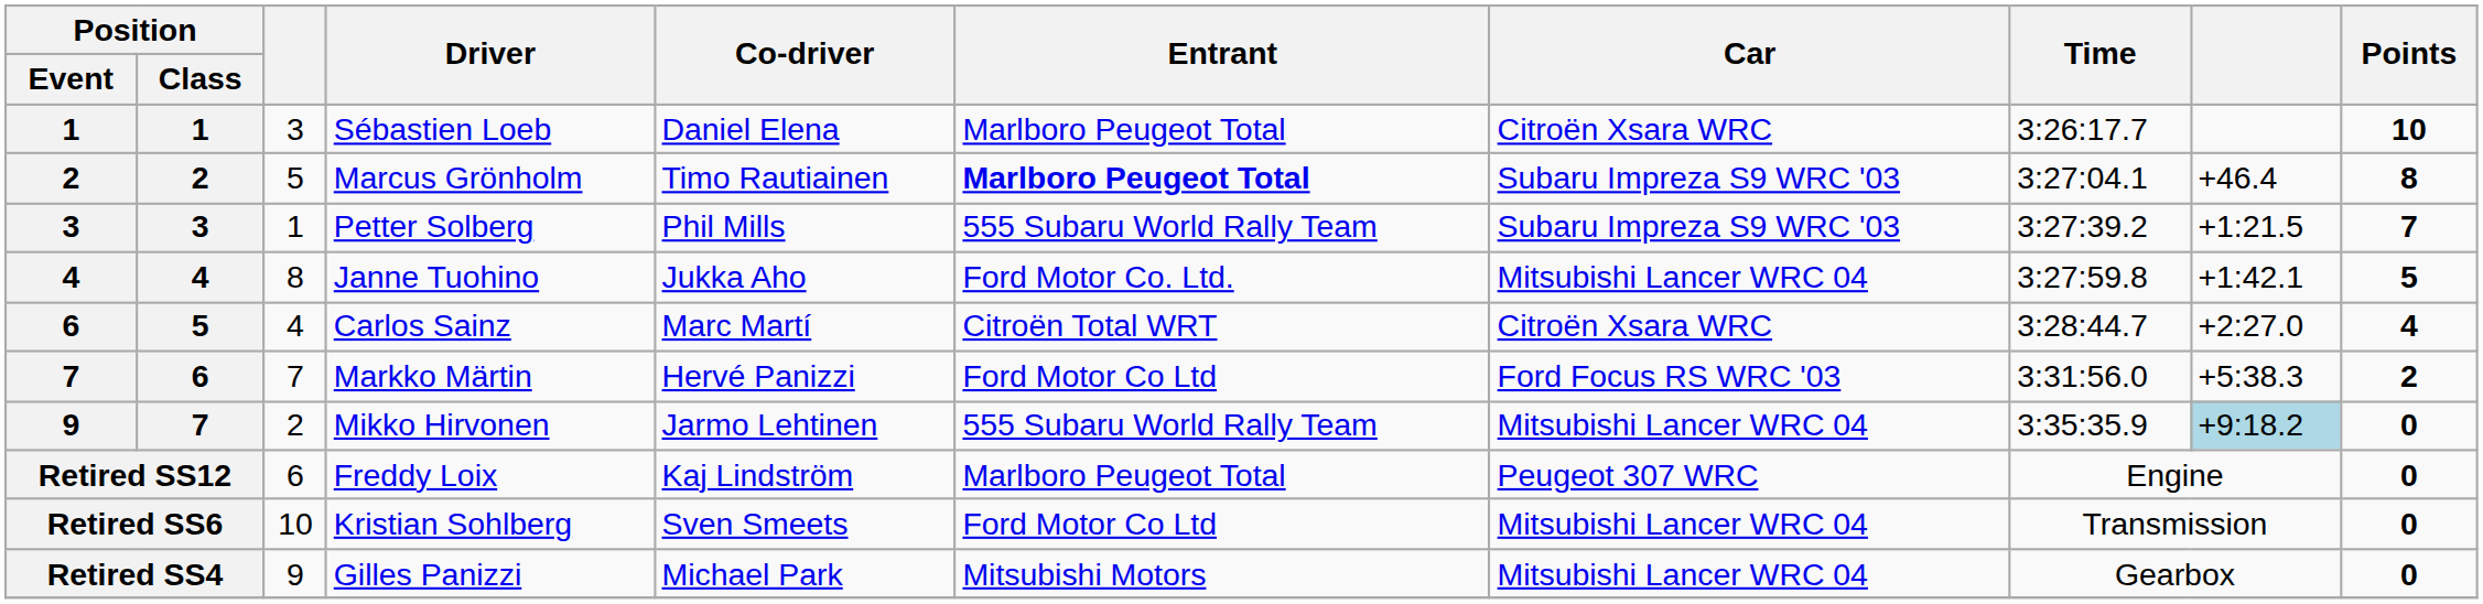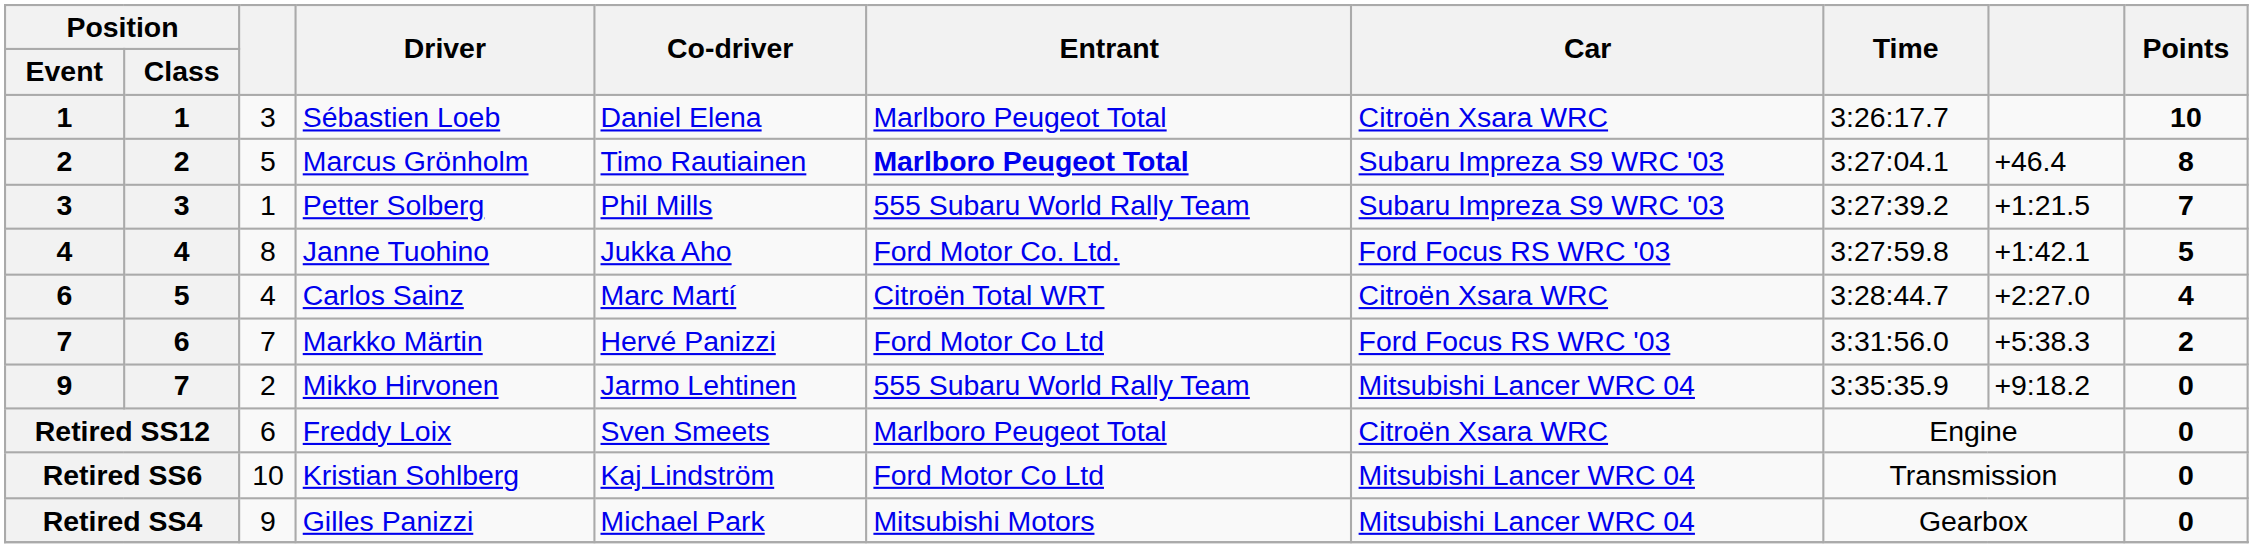 <table class="wikitable" width=85% style="font-size: 85%;">
 <tr>
 <th colspan="2">Position</th>
 <th rowspan="2"></th>
 <th rowspan="2">Driver</th>
 <th rowspan="2">Co-driver</th>
 <th rowspan="2">Entrant</th>
 <th rowspan="2">Car</th>
 <th rowspan="2">Time</th>
 <th rowspan="2"></th>
 <th rowspan="2">Points</th>
 </tr>
 <tr>
 <th>Event</th>
 <th>Class</th>
 </tr>
 <tr>
 <th>1</th>
 <th>1</th>
 <td align="center">3</td>
 <td> <a href='#'>Sébastien Loeb</a></td>
 <td> <a href='#'>Daniel Elena</a></td>
 <td> <a href='#'>Marlboro Peugeot Total</a></td>
 <td><a href='#'>Citroën Xsara WRC</a></td>
 <td>3:26:17.7</td>
 <td></td>
 <td align="center"><strong>10</strong></td>
 </tr>
 <tr>
 <th>2</th>
 <th>2</th>
 <td align="center">5</td>
 <td> <a href='#'>Marcus Grönholm</a></td>
 <td> <a href='#'>Timo Rautiainen</a></td>
 <td><strong> <a href='#'>Marlboro Peugeot Total</a></strong></td>
 <td><a href='#'>Subaru Impreza S9 WRC '03</a></td>
 <td>3:27:04.1</td>
 <td>+46.4</td>
 <td align="center"><strong>8</strong></td>
 </tr>
 <tr>
 <th>3</th>
 <th>3</th>
 <td align="center">1</td>
 <td> <a href='#'>Petter Solberg</a></td>
 <td> <a href='#'>Phil Mills</a></td>
 <td> <a href='#'>555 Subaru World Rally Team</a></td>
 <td><a href='#'>Subaru Impreza S9 WRC '03</a></td>
 <td>3:27:39.2</td>
 <td>+1:21.5</td>
 <td align="center"><strong>7</strong></td>
 </tr>
 <tr>
 <th>4</th>
 <th>4</th>
 <td align="center">8</td>
 <td> <a href='#'>Janne Tuohino</a></td>
 <td> <a href='#'>Jukka Aho</a></td>
 <td> <a href='#'>Ford Motor Co. Ltd.</a></td>
-<td><a href='#'>Mitsubishi Lancer WRC 04</a></td>
+<td><a href='#'>Ford Focus RS WRC '03</a></td>
 <td>3:27:59.8</td>
 <td>+1:42.1</td>
 <td align="center"><strong>5</strong></td>
 </tr>
 <tr>
 <th>6</th>
 <th>5</th>
 <td align="center">4</td>
 <td> <a href='#'>Carlos Sainz</a></td>
 <td> <a href='#'>Marc Martí</a></td>
 <td> <a href='#'>Citroën Total WRT</a></td>
 <td><a href='#'>Citroën Xsara WRC</a></td>
 <td>3:28:44.7</td>
 <td>+2:27.0</td>
 <td align="center"><strong>4</strong></td>
 </tr>
 <tr>
 <th>7</th>
 <th>6</th>
 <td align="center">7</td>
 <td> <a href='#'>Markko Märtin</a></td>
 <td> <a href='#'>Hervé Panizzi</a></td>
 <td> <a href='#'>Ford Motor Co Ltd</a></td>
 <td><a href='#'>Ford Focus RS WRC '03</a></td>
 <td>3:31:56.0</td>
 <td>+5:38.3</td>
 <td align="center"><strong>2</strong></td>
 </tr>
 <tr>
 <th>9</th>
 <th>7</th>
 <td align="center">2</td>
 <td> <a href='#'>Mikko Hirvonen</a></td>
 <td> <a href='#'>Jarmo Lehtinen</a></td>
 <td> <a href='#'>555 Subaru World Rally Team</a></td>
 <td><a href='#'>Mitsubishi Lancer WRC 04</a></td>
 <td>3:35:35.9</td>
-<td style="background: lightblue;">+9:18.2</td>
+<td>+9:18.2</td>
 <td align="center"><strong>0</strong></td>
 </tr>
 <tr>
 <th colspan="2">Retired SS12</th>
 <td align="center">6</td>
 <td> <a href='#'>Freddy Loix</a></td>
-<td> <a href='#'>Kaj Lindström</a></td>
+<td> <a href='#'>Sven Smeets</a></td>
 <td> <a href='#'>Marlboro Peugeot Total</a></td>
-<td><a href='#'>Peugeot 307 WRC</a></td>
+<td><a href='#'>Citroën Xsara WRC</a></td>
 <td align="center" colspan="2">Engine</td>
 <td align="center"><strong>0</strong></td>
 </tr>
 <tr>
 <th colspan="2">Retired SS6</th>
 <td align="center">10</td>
 <td> <a href='#'>Kristian Sohlberg</a></td>
-<td> <a href='#'>Sven Smeets</a></td>
+<td> <a href='#'>Kaj Lindström</a></td>
 <td> <a href='#'>Ford Motor Co Ltd</a></td>
 <td><a href='#'>Mitsubishi Lancer WRC 04</a></td>
 <td align="center" colspan="2">Transmission</td>
 <td align="center"><strong>0</strong></td>
 </tr>
 <tr>
 <th colspan="2">Retired SS4</th>
 <td align="center">9</td>
 <td> <a href='#'>Gilles Panizzi</a></td>
 <td> <a href='#'>Michael Park</a></td>
 <td> <a href='#'>Mitsubishi Motors</a></td>
 <td><a href='#'>Mitsubishi Lancer WRC 04</a></td>
 <td align="center" colspan="2">Gearbox</td>
 <td align="center"><strong>0</strong></td>
 </tr>
 <tr>
 </tr>
 </table>
